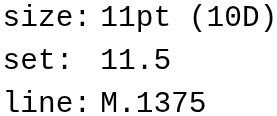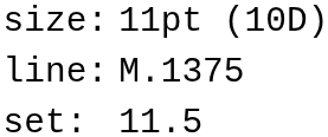 <table style="margin-left:40px;">
 <tr>
 <td>size:</td>
 <td>11pt (10D)</td>
 </tr>
 <tr>
+<td>line:</td>
+<td>M.1375</td>
+</tr>
+<tr>
 <td>set:</td>
 <td>11.5</td>
 </tr>
-<tr>
-<td>line:</td>
-<td>M.1375</td>
-</tr>
 </table>
